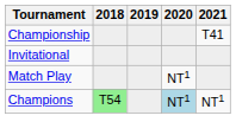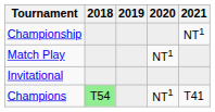 <table class="wikitable" style="text-align:center;">
 <tr>
 <th align=left>Tournament</th>
 <th>2018</th>
 <th>2019</th>
 <th>2020</th>
 <th>2021</th>
 </tr>
 <tr>
 <td align=left><a href='#'>Championship</a></td>
 <td style="background:#eeeeee;"></td>
 <td style="background:#eeeeee;"></td>
 <td style="background:#eeeeee;"></td>
-<td>T41</td>
+<td>NT<sup>1</sup></td>
+</tr>
+<tr>
+<td align=left><a href='#'>Match Play</a></td>
+<td style="background:#eeeeee;"></td>
+<td style="background:#eeeeee;"></td>
+<td>NT<sup>1</sup></td>
+<td style="background:#eeeeee;"></td>
 </tr>
 <tr>
 <td align=left><a href='#'>Invitational</a></td>
 <td style="background:#eeeeee;"></td>
 <td style="background:#eeeeee;"></td>
 <td style="background:#eeeeee;"></td>
 <td style="background:#eeeeee;"></td>
 </tr>
 <tr>
-<td align=left><a href='#'>Match Play</a></td>
-<td style="background:#eeeeee;"></td>
-<td style="background:#eeeeee;"></td>
-<td>NT<sup>1</sup></td>
-<td style="background:#eeeeee;"></td>
-</tr>
-<tr>
 <td align=left><a href='#'>Champions</a></td>
 <td style="background: lightgreen;">T54</td>
 <td style="background:#eeeeee;"></td>
-<td style="background: lightblue;">NT<sup>1</sup></td>
 <td>NT<sup>1</sup></td>
+<td>T41</td>
 </tr>
 </table>
